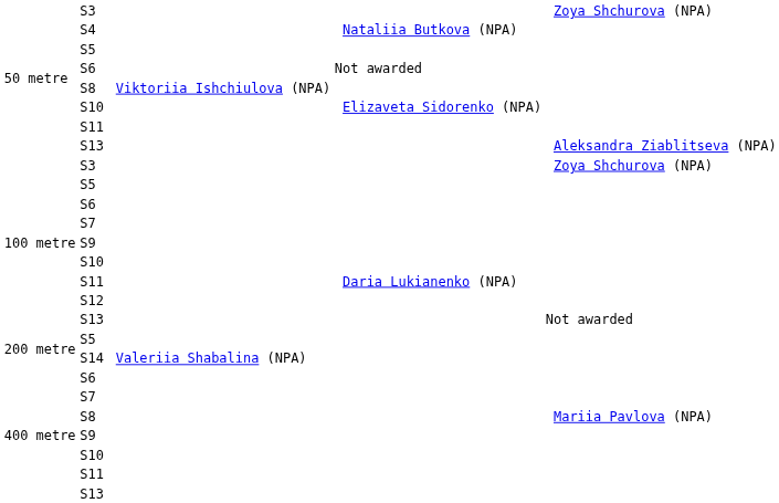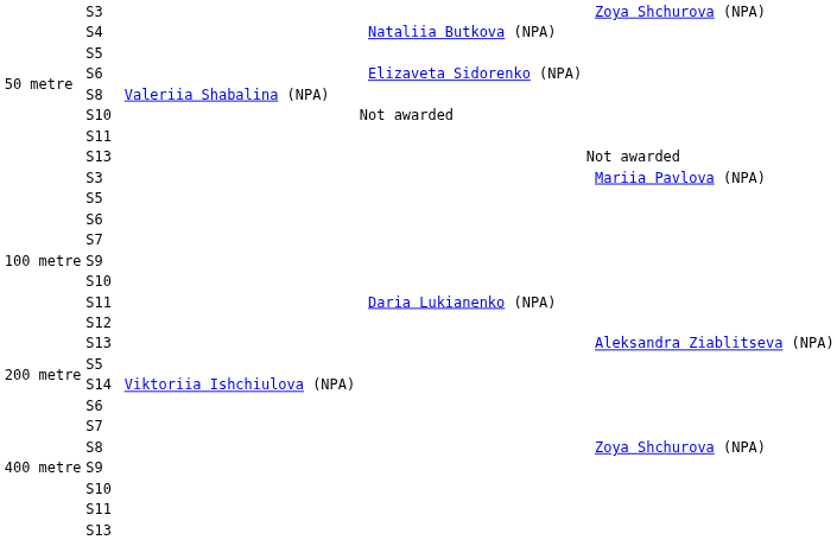 <table>
 <tr>
 <td rowspan=8>50 metre</td>
 <td>S3</td>
 <td></td>
 <td></td>
 <td><span> </span><a href='#'>Zoya Shchurova</a> <span>(<abbr>NPA</abbr>)</span></td>
 </tr>
 <tr>
 <td>S4</td>
 <td></td>
 <td><span> </span><a href='#'>Nataliia Butkova</a> <span>(<abbr>NPA</abbr>)</span></td>
 <td></td>
 </tr>
 <tr>
 <td>S5</td>
 <td></td>
 <td></td>
 <td></td>
 </tr>
 <tr>
 <td>S6</td>
 <td><br></td>
-<td>Not awarded</td>
+<td><span> </span><a href='#'>Elizaveta Sidorenko</a> <span>(<abbr>NPA</abbr>)</span></td>
 <td></td>
 </tr>
 <tr>
 <td>S8</td>
-<td><span> </span><a href='#'>Viktoriia Ishchiulova</a> <span>(<abbr>NPA</abbr>)</span></td>
+<td><span> </span><a href='#'>Valeriia Shabalina</a> <span>(<abbr>NPA</abbr>)</span></td>
 <td></td>
 <td></td>
 </tr>
 <tr>
 <td>S10</td>
 <td></td>
-<td><span> </span><a href='#'>Elizaveta Sidorenko</a> <span>(<abbr>NPA</abbr>)</span></td>
+<td>Not awarded</td>
 <td></td>
 </tr>
 <tr>
 <td>S11</td>
 <td></td>
 <td></td>
 <td></td>
 </tr>
 <tr>
 <td>S13</td>
 <td></td>
 <td><br></td>
-<td><span> </span><a href='#'>Aleksandra Ziablitseva</a> <span>(<abbr>NPA</abbr>)</span></td>
+<td>Not awarded</td>
 </tr>
 <tr>
 <td rowspan=9>100 metre</td>
 <td>S3</td>
 <td></td>
 <td></td>
-<td><span> </span><a href='#'>Zoya Shchurova</a> <span>(<abbr>NPA</abbr>)</span></td>
+<td><span> </span><a href='#'>Mariia Pavlova</a> <span>(<abbr>NPA</abbr>)</span></td>
 </tr>
 <tr>
 <td>S5</td>
 <td></td>
 <td></td>
 <td></td>
 </tr>
 <tr>
 <td>S6</td>
 <td></td>
 <td></td>
 <td></td>
 </tr>
 <tr>
 <td>S7</td>
 <td></td>
 <td></td>
 <td></td>
 </tr>
 <tr>
 <td>S9</td>
 <td></td>
 <td></td>
 <td></td>
 </tr>
 <tr>
 <td>S10</td>
 <td></td>
 <td></td>
 <td></td>
 </tr>
 <tr>
 <td>S11</td>
 <td></td>
 <td><span> </span><a href='#'>Daria Lukianenko</a> <span>(<abbr>NPA</abbr>)</span></td>
 <td></td>
 </tr>
 <tr>
 <td>S12</td>
 <td></td>
 <td></td>
 <td></td>
 </tr>
 <tr>
 <td>S13</td>
 <td></td>
 <td></td>
-<td>Not awarded</td>
+<td><span> </span><a href='#'>Aleksandra Ziablitseva</a> <span>(<abbr>NPA</abbr>)</span></td>
 </tr>
 <tr>
 <td rowspan=2>200 metre</td>
 <td>S5</td>
 <td></td>
 <td></td>
 <td></td>
 </tr>
 <tr>
 <td>S14</td>
-<td><span> </span><a href='#'>Valeriia Shabalina</a> <span>(<abbr>NPA</abbr>)</span></td>
+<td><span> </span><a href='#'>Viktoriia Ishchiulova</a> <span>(<abbr>NPA</abbr>)</span></td>
 <td></td>
 <td></td>
 </tr>
 <tr>
 <td rowspan=7>400 metre</td>
 <td>S6</td>
 <td></td>
 <td></td>
 <td></td>
 </tr>
 <tr>
 <td>S7</td>
 <td></td>
 <td></td>
 <td></td>
 </tr>
 <tr>
 <td>S8</td>
 <td></td>
 <td></td>
-<td><span> </span><a href='#'>Mariia Pavlova</a> <span>(<abbr>NPA</abbr>)</span></td>
+<td><span> </span><a href='#'>Zoya Shchurova</a> <span>(<abbr>NPA</abbr>)</span></td>
 </tr>
 <tr>
 <td>S9</td>
 <td></td>
 <td></td>
 <td></td>
 </tr>
 <tr>
 <td>S10</td>
 <td></td>
 <td></td>
 <td></td>
 </tr>
 <tr>
 <td>S11</td>
 <td></td>
 <td></td>
 <td></td>
 </tr>
 <tr>
 <td>S13</td>
 <td></td>
 <td></td>
 <td></td>
 </tr>
 </table>
